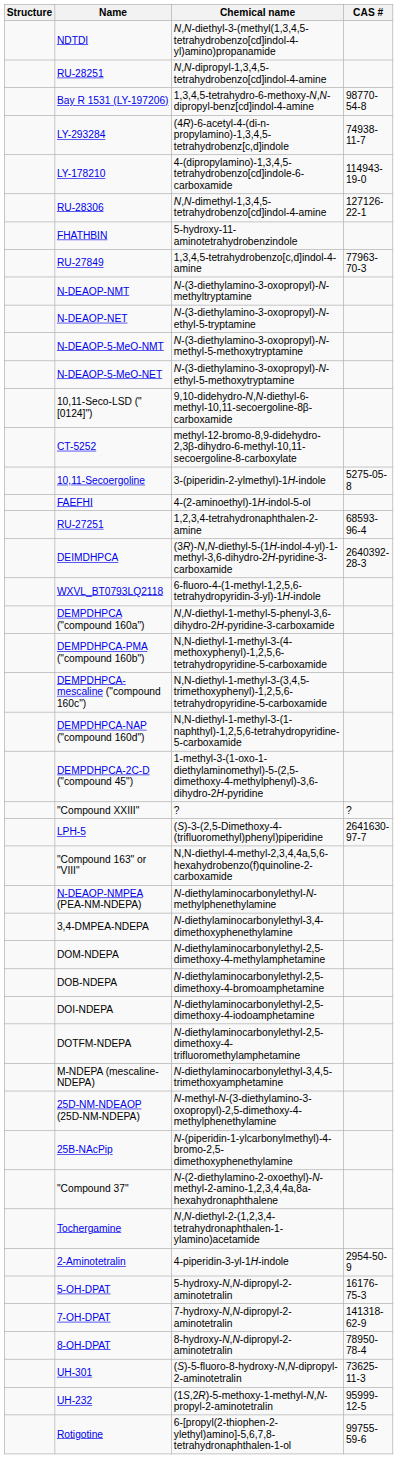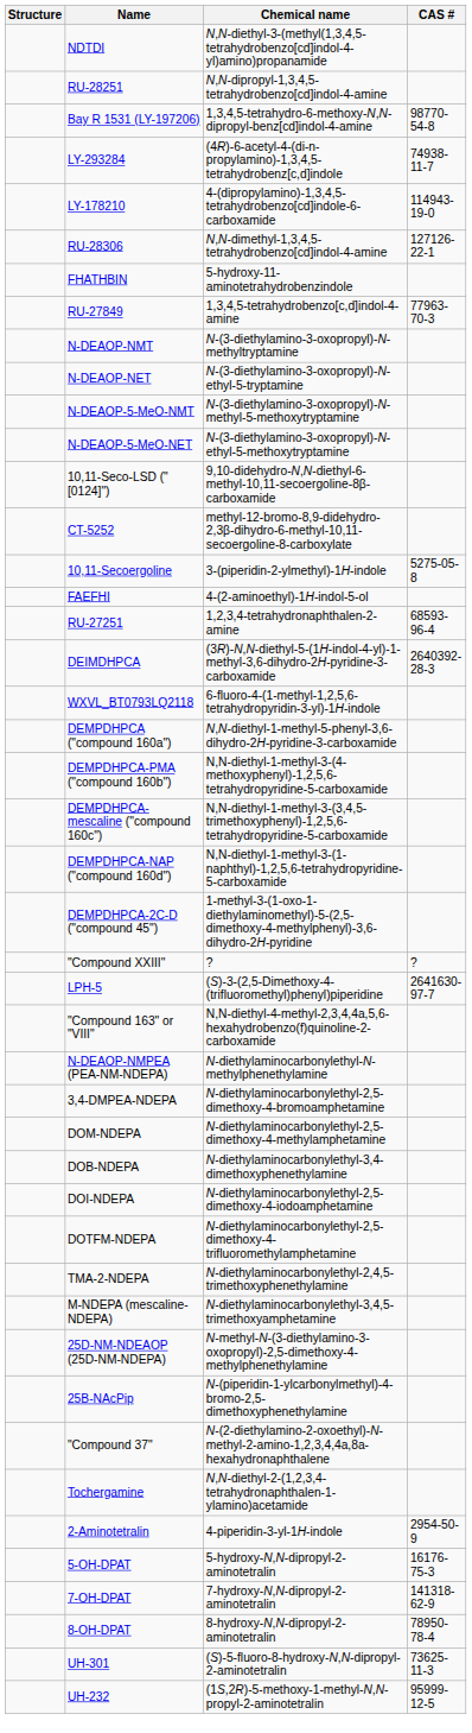 <table class="wikitable sticky-header">
 <tr>
 <th>Structure</th>
 <th>Name</th>
 <th>Chemical name</th>
 <th>CAS #</th>
 </tr>
 <tr>
 <td></td>
 <td><a href='#'>NDTDI</a></td>
 <td><em>N</em>,<em>N</em>-diethyl-3-(methyl(1,3,4,5-tetrahydrobenzo[cd]indol-4-yl)amino)propanamide</td>
 <td></td>
 </tr>
 <tr>
 <td></td>
 <td><a href='#'>RU-28251</a></td>
 <td><em>N</em>,<em>N</em>-dipropyl-1,3,4,5-tetrahydrobenzo[cd]indol-4-amine</td>
 <td></td>
 </tr>
 <tr>
 <td></td>
 <td><a href='#'>Bay R 1531 (LY-197206)</a></td>
 <td>1,3,4,5-tetrahydro-6-methoxy-<em>N</em>,<em>N</em>-dipropyl-benz[cd]indol-4-amine</td>
 <td>98770-54-8</td>
 </tr>
 <tr>
 <td></td>
 <td><a href='#'>LY-293284</a></td>
 <td>(4<em>R</em>)-6-acetyl-4-(di-n-propylamino)-1,3,4,5-tetrahydrobenz[c,d]indole</td>
 <td>74938-11-7</td>
 </tr>
 <tr>
 <td></td>
 <td><a href='#'>LY-178210</a></td>
 <td>4-(dipropylamino)-1,3,4,5-tetrahydrobenzo[cd]indole-6-carboxamide</td>
 <td>114943-19-0</td>
 </tr>
 <tr>
 <td></td>
 <td><a href='#'>RU-28306</a></td>
 <td><em>N</em>,<em>N</em>-dimethyl-1,3,4,5-tetrahydrobenzo[cd]indol-4-amine</td>
 <td>127126-22-1</td>
 </tr>
 <tr>
 <td></td>
 <td><a href='#'>FHATHBIN</a></td>
 <td>5-hydroxy-11-aminotetrahydrobenzindole</td>
 <td></td>
 </tr>
 <tr>
 <td></td>
 <td><a href='#'>RU-27849</a></td>
 <td>1,3,4,5-tetrahydrobenzo[c,d]indol-4-amine</td>
 <td>77963-70-3</td>
 </tr>
 <tr>
 <td></td>
 <td><a href='#'>N-DEAOP-NMT</a></td>
 <td><em>N</em>-(3-diethylamino-3-oxopropyl)-<em>N</em>-methyltryptamine</td>
 <td></td>
 </tr>
 <tr>
 <td></td>
 <td><a href='#'>N-DEAOP-NET</a></td>
 <td><em>N</em>-(3-diethylamino-3-oxopropyl)-<em>N</em>-ethyl-5-tryptamine</td>
 <td></td>
 </tr>
 <tr>
 <td></td>
 <td><a href='#'>N-DEAOP-5-MeO-NMT</a></td>
 <td><em>N</em>-(3-diethylamino-3-oxopropyl)-<em>N</em>-methyl-5-methoxytryptamine</td>
 <td></td>
 </tr>
 <tr>
 <td></td>
 <td><a href='#'>N-DEAOP-5-MeO-NET</a></td>
 <td><em>N</em>-(3-diethylamino-3-oxopropyl)-<em>N</em>-ethyl-5-methoxytryptamine</td>
 <td></td>
 </tr>
 <tr>
 <td></td>
 <td>10,11-Seco-LSD ("[0124]")</td>
 <td>9,10-didehydro-<em>N</em>,<em>N</em>-diethyl-6-methyl-10,11-secoergoline-8β-carboxamide</td>
 <td></td>
 </tr>
 <tr>
 <td></td>
 <td><a href='#'>CT-5252</a></td>
 <td>methyl-12-bromo-8,9-didehydro-2,3β-dihydro-6-methyl-10,11-secoergoline-8-carboxylate</td>
 <td></td>
 </tr>
 <tr>
 <td></td>
 <td><a href='#'>10,11-Secoergoline</a></td>
 <td>3-(piperidin-2-ylmethyl)-1<em>H</em>-indole</td>
 <td>5275-05-8</td>
 </tr>
 <tr>
 <td></td>
 <td><a href='#'>FAEFHI</a></td>
 <td>4-(2-aminoethyl)-1<em>H</em>-indol-5-ol</td>
 <td></td>
 </tr>
 <tr>
 <td></td>
 <td><a href='#'>RU-27251</a></td>
 <td>1,2,3,4-tetrahydronaphthalen-2-amine</td>
 <td>68593-96-4</td>
 </tr>
 <tr>
 <td></td>
 <td><a href='#'>DEIMDHPCA</a></td>
 <td>(3<em>R</em>)-<em>N</em>,<em>N</em>-diethyl-5-(1<em>H</em>-indol-4-yl)-1-methyl-3,6-dihydro-2<em>H</em>-pyridine-3-carboxamide</td>
 <td>2640392-28-3</td>
 </tr>
 <tr>
 <td></td>
 <td><a href='#'>WXVL_BT0793LQ2118</a></td>
 <td>6-fluoro-4-(1-methyl-1,2,5,6-tetrahydropyridin-3-yl)-1<em>H</em>-indole</td>
 <td></td>
 </tr>
 <tr>
 <td></td>
 <td><a href='#'>DEMPDHPCA</a> ("compound 160a")</td>
 <td><em>N</em>,<em>N</em>-diethyl-1-methyl-5-phenyl-3,6-dihydro-2<em>H</em>-pyridine-3-carboxamide</td>
 <td></td>
 </tr>
 <tr>
 <td></td>
 <td><a href='#'>DEMPDHPCA-PMA</a> ("compound 160b")</td>
 <td>N,N-diethyl-1-methyl-3-(4-methoxyphenyl)-1,2,5,6-tetrahydropyridine-5-carboxamide</td>
 <td></td>
 </tr>
 <tr>
 <td></td>
 <td><a href='#'>DEMPDHPCA-mescaline</a> ("compound 160c")</td>
 <td>N,N-diethyl-1-methyl-3-(3,4,5-trimethoxyphenyl)-1,2,5,6-tetrahydropyridine-5-carboxamide</td>
 <td></td>
 </tr>
 <tr>
 <td></td>
 <td><a href='#'>DEMPDHPCA-NAP</a> ("compound 160d")</td>
 <td>N,N-diethyl-1-methyl-3-(1-naphthyl)-1,2,5,6-tetrahydropyridine-5-carboxamide</td>
 <td></td>
 </tr>
 <tr>
 <td></td>
 <td><a href='#'>DEMPDHPCA-2C-D</a> ("compound 45")</td>
 <td>1-methyl-3-(1-oxo-1-diethylaminomethyl)-5-(2,5-dimethoxy-4-methylphenyl)-3,6-dihydro-2<em>H</em>-pyridine</td>
 <td></td>
 </tr>
 <tr>
 <td></td>
 <td>"Compound XXIII"</td>
 <td>?</td>
 <td>?</td>
 </tr>
 <tr>
 <td></td>
 <td><a href='#'>LPH-5</a></td>
 <td>(<em>S</em>)-3-(2,5-Dimethoxy-4-(trifluoromethyl)phenyl)piperidine</td>
 <td>2641630-97-7</td>
 </tr>
 <tr>
 <td></td>
 <td>"Compound 163" or "VIII"</td>
 <td>N,N-diethyl-4-methyl-2,3,4,4a,5,6-hexahydrobenzo(f)quinoline-2-carboxamide</td>
 <td></td>
 </tr>
 <tr>
 <td></td>
 <td><a href='#'>N-DEAOP-NMPEA</a> (PEA-NM-NDEPA)</td>
 <td><em>N</em>-diethylaminocarbonylethyl-<em>N</em>-methylphenethylamine</td>
 <td></td>
 </tr>
 <tr>
 <td></td>
 <td>3,4-DMPEA-NDEPA</td>
-<td><em>N</em>-diethylaminocarbonylethyl-3,4-dimethoxyphenethylamine</td>
+<td><em>N</em>-diethylaminocarbonylethyl-2,5-dimethoxy-4-bromoamphetamine</td>
 <td></td>
 </tr>
 <tr>
 <td></td>
 <td>DOM-NDEPA</td>
 <td><em>N</em>-diethylaminocarbonylethyl-2,5-dimethoxy-4-methylamphetamine</td>
 <td></td>
 </tr>
 <tr>
 <td></td>
 <td>DOB-NDEPA</td>
-<td><em>N</em>-diethylaminocarbonylethyl-2,5-dimethoxy-4-bromoamphetamine</td>
+<td><em>N</em>-diethylaminocarbonylethyl-3,4-dimethoxyphenethylamine</td>
 <td></td>
 </tr>
 <tr>
 <td></td>
 <td>DOI-NDEPA</td>
 <td><em>N</em>-diethylaminocarbonylethyl-2,5-dimethoxy-4-iodoamphetamine</td>
 <td></td>
 </tr>
 <tr>
 <td></td>
 <td>DOTFM-NDEPA</td>
 <td><em>N</em>-diethylaminocarbonylethyl-2,5-dimethoxy-4-trifluoromethylamphetamine</td>
+<td></td>
+</tr>
+<tr>
+<td></td>
+<td>TMA-2-NDEPA</td>
+<td><em>N</em>-diethylaminocarbonylethyl-2,4,5-trimethoxyphenethylamine</td>
 <td></td>
 </tr>
 <tr>
 <td></td>
 <td>M-NDEPA (mescaline-NDEPA)</td>
 <td><em>N</em>-diethylaminocarbonylethyl-3,4,5-trimethoxyamphetamine</td>
 <td></td>
 </tr>
 <tr>
 <td></td>
 <td><a href='#'>25D-NM-NDEAOP</a> (25D-NM-NDEPA)</td>
 <td><em>N</em>-methyl-<em>N</em>-(3-diethylamino-3-oxopropyl)-2,5-dimethoxy-4-methylphenethylamine</td>
 <td></td>
 </tr>
 <tr>
 <td></td>
 <td><a href='#'>25B-NAcPip</a></td>
 <td><em>N</em>-(piperidin-1-ylcarbonylmethyl)-4-bromo-2,5-dimethoxyphenethylamine</td>
 <td></td>
 </tr>
 <tr>
 <td></td>
 <td>"Compound 37"</td>
 <td><em>N</em>-(2-diethylamino-2-oxoethyl)-<em>N</em>-methyl-2-amino-1,2,3,4,4a,8a-hexahydronaphthalene</td>
 <td></td>
 </tr>
 <tr>
 <td></td>
 <td><a href='#'>Tochergamine</a></td>
 <td><em>N</em>,<em>N</em>-diethyl-2-(1,2,3,4-tetrahydronaphthalen-1-ylamino)acetamide</td>
 <td></td>
 </tr>
 <tr>
 <td></td>
 <td><a href='#'>2-Aminotetralin</a></td>
 <td>4-piperidin-3-yl-1<em>H</em>-indole</td>
 <td>2954-50-9</td>
 </tr>
 <tr>
 <td></td>
 <td><a href='#'>5-OH-DPAT</a></td>
 <td>5-hydroxy-<em>N</em>,<em>N</em>-dipropyl-2-aminotetralin</td>
 <td>16176-75-3</td>
 </tr>
 <tr>
 <td></td>
 <td><a href='#'>7-OH-DPAT</a></td>
 <td>7-hydroxy-<em>N</em>,<em>N</em>-dipropyl-2-aminotetralin</td>
 <td>141318-62-9</td>
 </tr>
 <tr>
 <td></td>
 <td><a href='#'>8-OH-DPAT</a></td>
 <td>8-hydroxy-<em>N</em>,<em>N</em>-dipropyl-2-aminotetralin</td>
 <td>78950-78-4</td>
 </tr>
 <tr>
 <td></td>
 <td><a href='#'>UH-301</a></td>
 <td>(<em>S</em>)-5-fluoro-8-hydroxy-<em>N</em>,<em>N</em>-dipropyl-2-aminotetralin</td>
 <td>73625-11-3</td>
 </tr>
 <tr>
 <td></td>
 <td><a href='#'>UH-232</a></td>
 <td>(1<em>S</em>,2<em>R</em>)-5-methoxy-1-methyl-<em>N</em>,<em>N</em>-propyl-2-aminotetralin</td>
 <td>95999-12-5</td>
 </tr>
-<tr>
-<td></td>
-<td><a href='#'>Rotigotine</a></td>
-<td>6-[propyl(2-thiophen-2-ylethyl)amino]-5,6,7,8-tetrahydronaphthalen-1-ol</td>
-<td>99755-59-6</td>
-</tr>
 </table>
